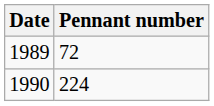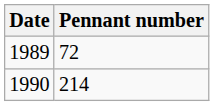 <table class="wikitable">
 <tr>
 <th>Date</th>
 <th>Pennant number</th>
 </tr>
 <tr>
 <td>1989</td>
 <td>72</td>
 </tr>
 <tr>
 <td>1990</td>
-<td>224</td>
+<td>214</td>
 </tr>
 </table>
